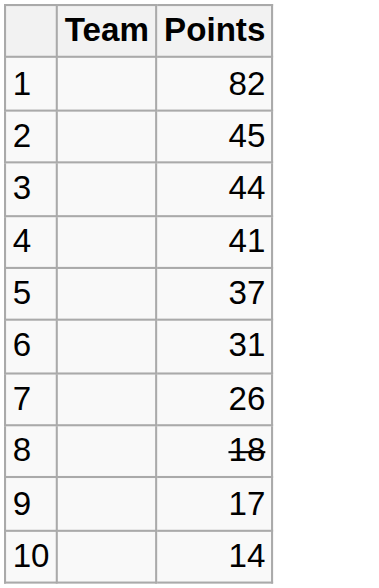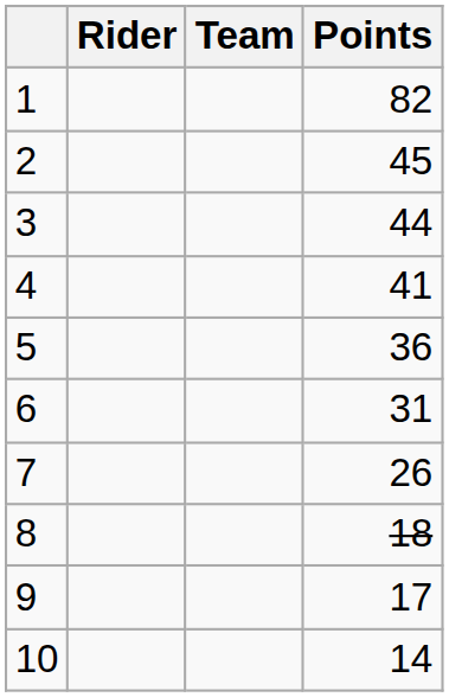 <table class="wikitable">
 <tr>
 <th></th>
+<th>Rider</th>
 <th>Team</th>
 <th>Points</th>
 </tr>
 <tr>
 <td>1</td>
+<td> </td>
 <td></td>
 <td align=right>82</td>
 </tr>
 <tr>
 <td>2</td>
+<td> </td>
 <td></td>
 <td align=right>45</td>
 </tr>
 <tr>
 <td>3</td>
 <td></td>
+<td></td>
 <td align=right>44</td>
 </tr>
 <tr>
 <td>4</td>
+<td></td>
 <td></td>
 <td align=right>41</td>
 </tr>
 <tr>
 <td>5</td>
 <td></td>
-<td align=right>37</td>
+<td></td>
+<td align=right>36</td>
 </tr>
 <tr>
 <td>6</td>
+<td></td>
 <td></td>
 <td align=right>31</td>
 </tr>
 <tr>
 <td>7</td>
 <td></td>
+<td></td>
 <td align=right>26</td>
 </tr>
 <tr>
 <td>8</td>
+<td><s></s></td>
 <td><s></s></td>
 <td align=right><s>18</s></td>
 </tr>
 <tr>
 <td>9</td>
 <td></td>
+<td></td>
 <td align=right>17</td>
 </tr>
 <tr>
 <td>10</td>
 <td></td>
+<td></td>
 <td align=right>14</td>
 </tr>
 </table>
